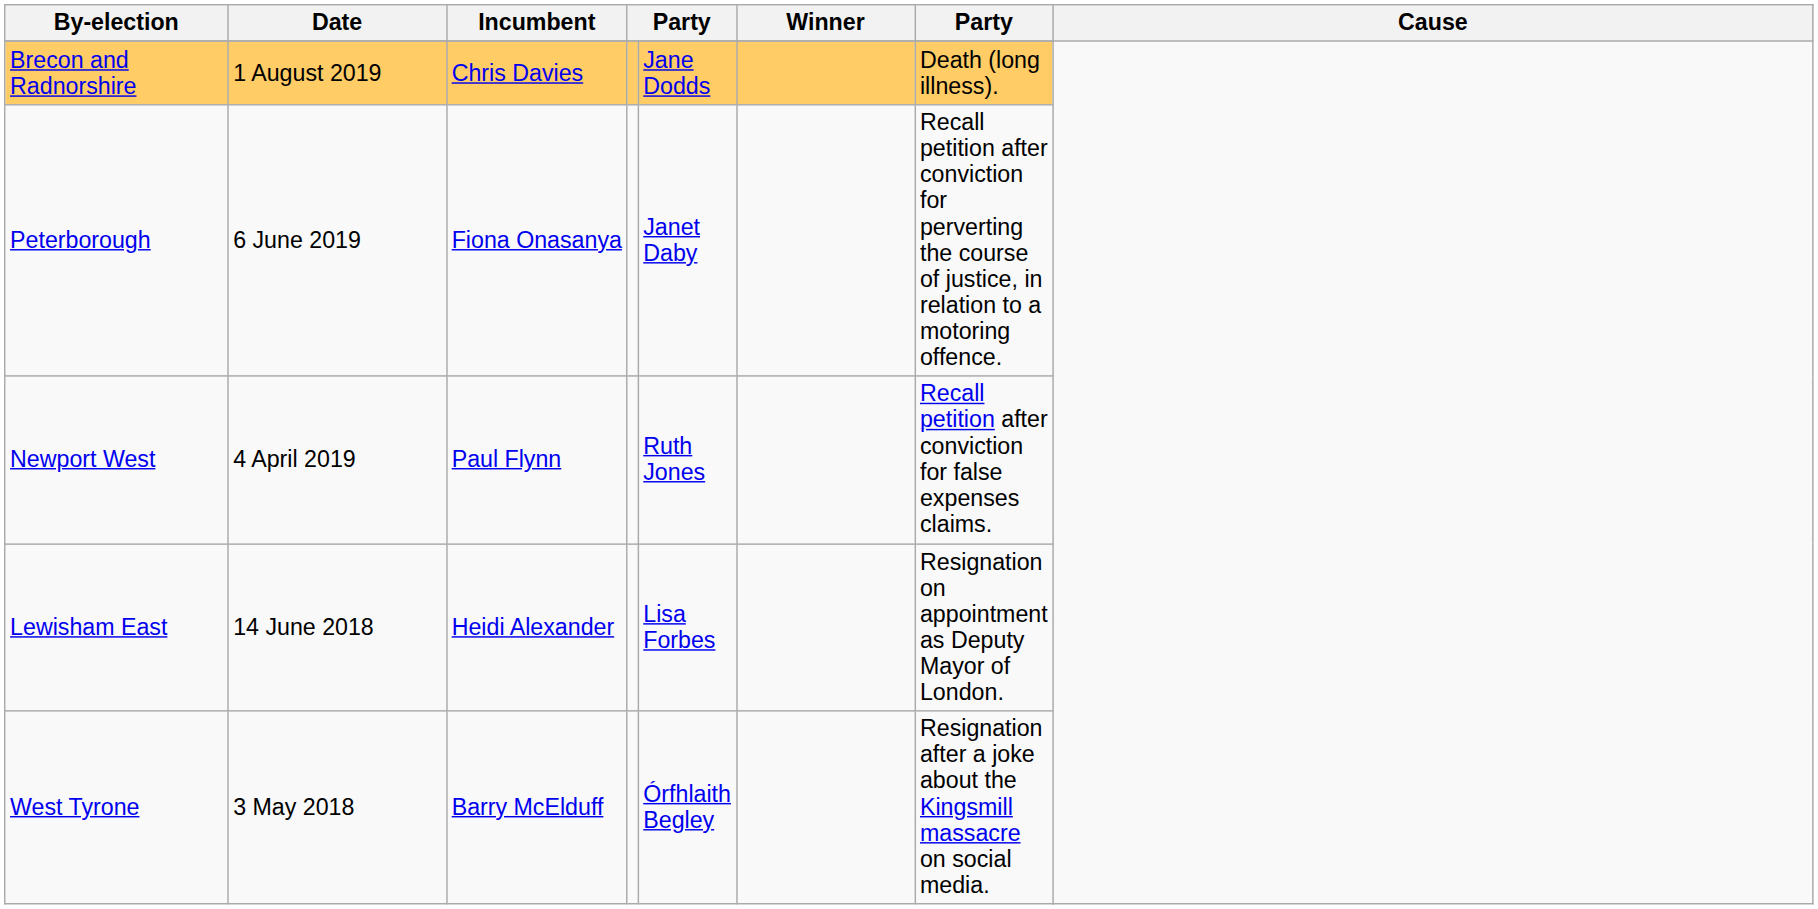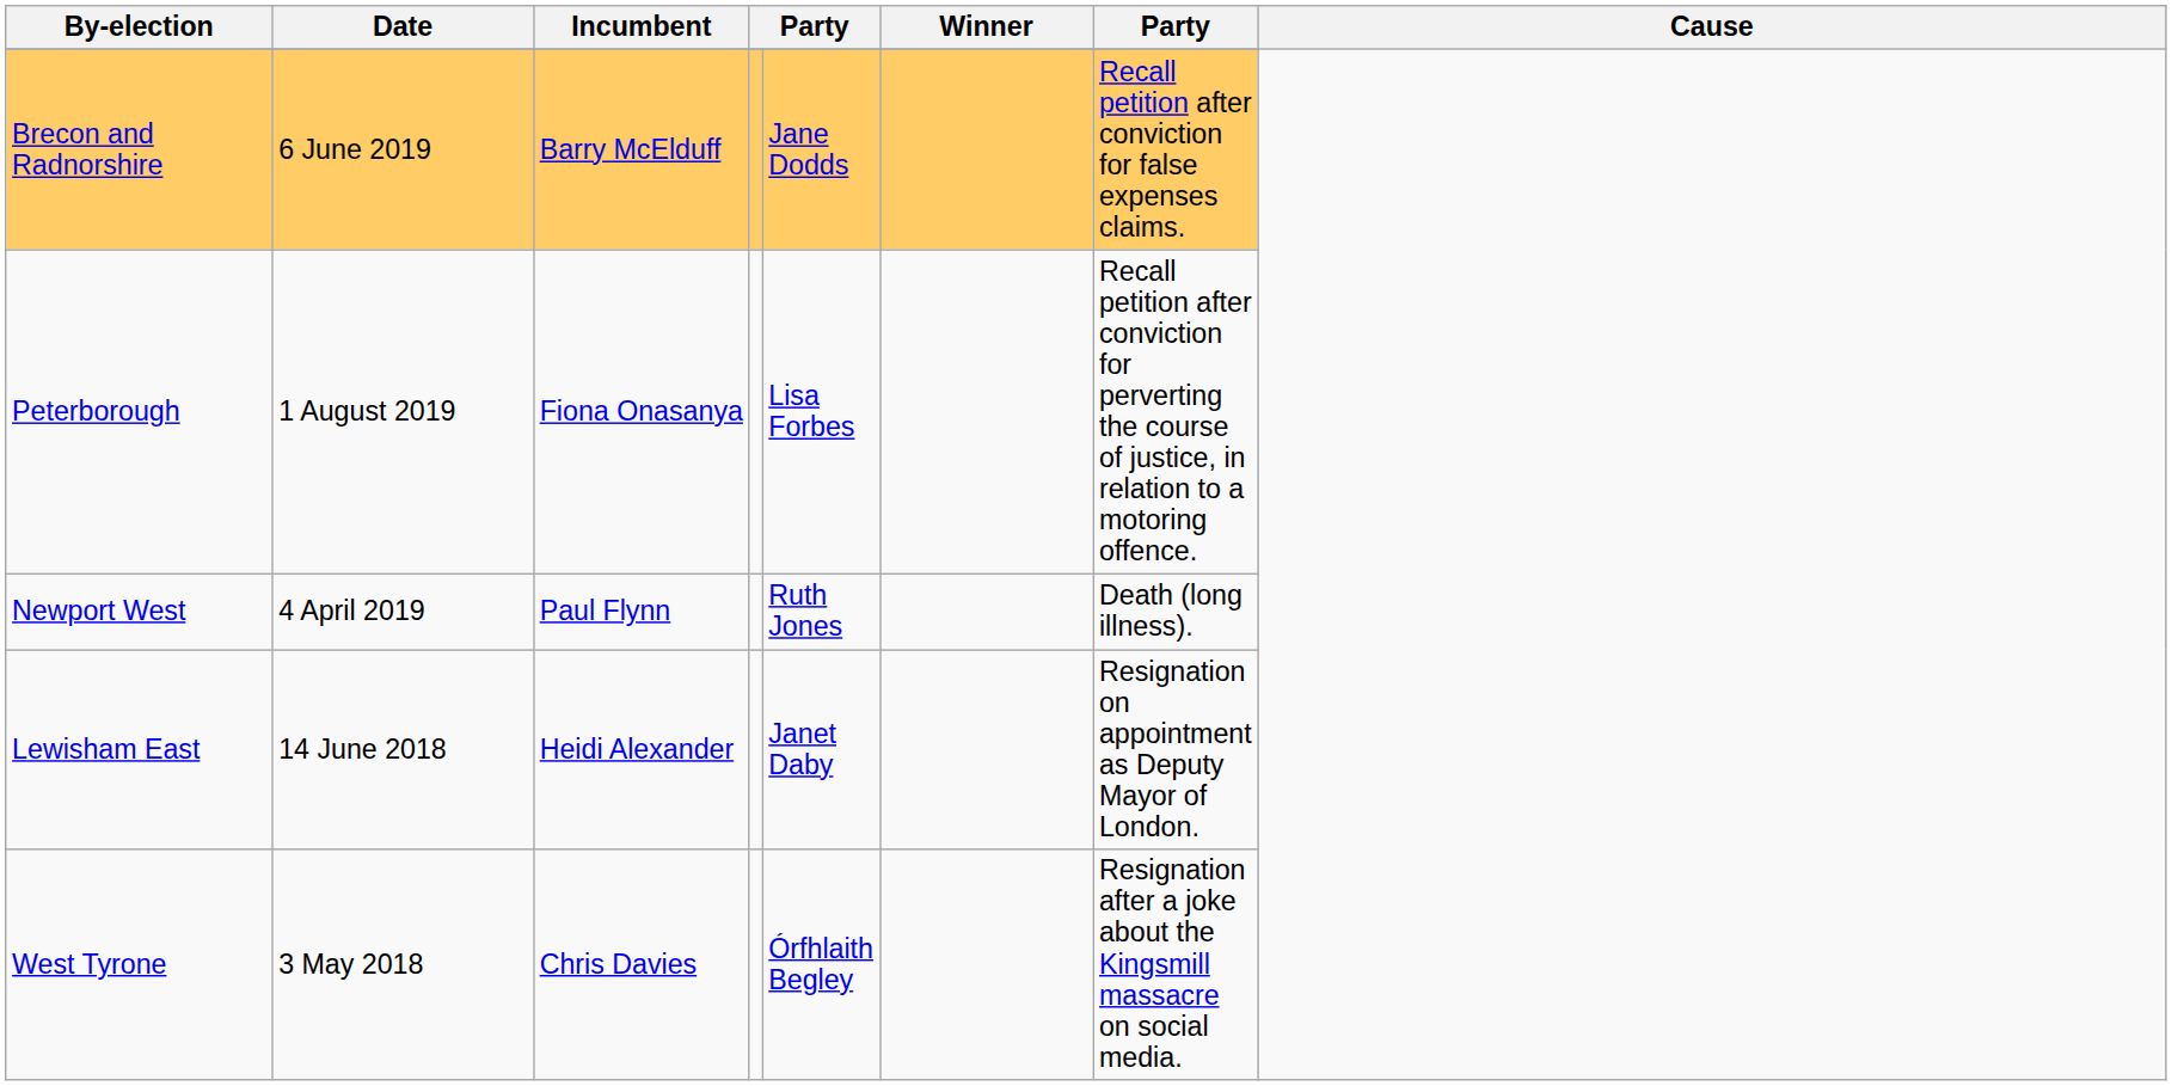 <table class="wikitable">
 <tr>
 <th ! scope="col" style="width: 150px;">By-election</th>
 <th ! scope="col" style="width: 150px;">Date</th>
 <th ! scope="col" style="width: 120px;">Incumbent</th>
 <th ! scope="col" style="width: 50px;" colspan=2>Party</th>
 <th ! scope="col" style="width: 120px;">Winner</th>
 <th ! scope="col" style="width: 25px;" colspan=2>Party</th>
 <th ! scope="col" style="width: 550px;">Cause</th>
 </tr>
 <tr>
 </tr>
 <tr bgcolor=ffcc66>
 <td><a href='#'>Brecon and Radnorshire</a></td>
-<td>1 August 2019</td>
-<td><a href='#'>Chris Davies</a></td>
+<td>6 June 2019</td>
+<td><a href='#'>Barry McElduff</a></td>
 <td></td>
 <td><a href='#'>Jane Dodds</a></td>
 <td></td>
-<td>Death (long illness).</td>
+<td><a href='#'>Recall petition</a> after conviction for false expenses claims.</td>
 </tr>
 <tr>
 <td><a href='#'>Peterborough</a></td>
-<td>6 June 2019</td>
+<td>1 August 2019</td>
 <td><a href='#'>Fiona Onasanya</a></td>
 <td></td>
-<td><a href='#'>Janet Daby</a></td>
+<td><a href='#'>Lisa Forbes</a></td>
 <td></td>
 <td>Recall petition after conviction for perverting the course of justice, in relation to a motoring offence.</td>
 </tr>
 <tr>
 <td><a href='#'>Newport West</a></td>
 <td>4 April 2019</td>
 <td><a href='#'>Paul Flynn</a></td>
 <td></td>
 <td><a href='#'>Ruth Jones</a></td>
 <td></td>
-<td><a href='#'>Recall petition</a> after conviction for false expenses claims.</td>
+<td>Death (long illness).</td>
 </tr>
 <tr>
 <td><a href='#'>Lewisham East</a></td>
 <td>14 June 2018</td>
 <td><a href='#'>Heidi Alexander</a></td>
 <td></td>
-<td><a href='#'>Lisa Forbes</a></td>
+<td><a href='#'>Janet Daby</a></td>
 <td></td>
 <td>Resignation on appointment as Deputy Mayor of London.</td>
 </tr>
 <tr>
 <td><a href='#'>West Tyrone</a></td>
 <td>3 May 2018</td>
-<td><a href='#'>Barry McElduff</a></td>
+<td><a href='#'>Chris Davies</a></td>
 <td></td>
 <td><a href='#'>Órfhlaith Begley</a></td>
 <td></td>
 <td>Resignation after a joke about the <a href='#'>Kingsmill massacre</a> on social media.</td>
 </tr>
 </table>
